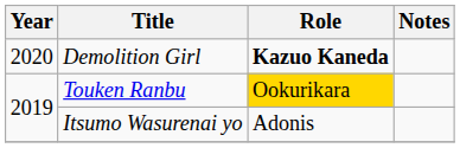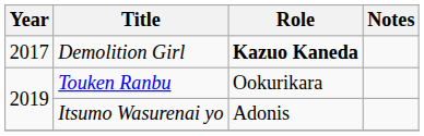 <table class="wikitable sortable">
 <tr>
 <th>Year</th>
 <th>Title</th>
 <th>Role</th>
 <th class="unsortable">Notes</th>
 </tr>
 <tr>
-<td>2020</td>
+<td>2017</td>
 <td><em>Demolition Girl</em></td>
 <td><strong>Kazuo Kaneda</strong></td>
 <td></td>
 </tr>
 <tr>
 <td rowspan="2">2019</td>
 <td><em><a href='#'>Touken Ranbu</a></em></td>
-<td style="background: gold;">Ookurikara</td>
+<td>Ookurikara</td>
 <td></td>
 </tr>
 <tr>
 <td><em>Itsumo Wasurenai yo</em></td>
 <td>Adonis</td>
 <td></td>
 </tr>
 <tr>
 </tr>
 </table>
